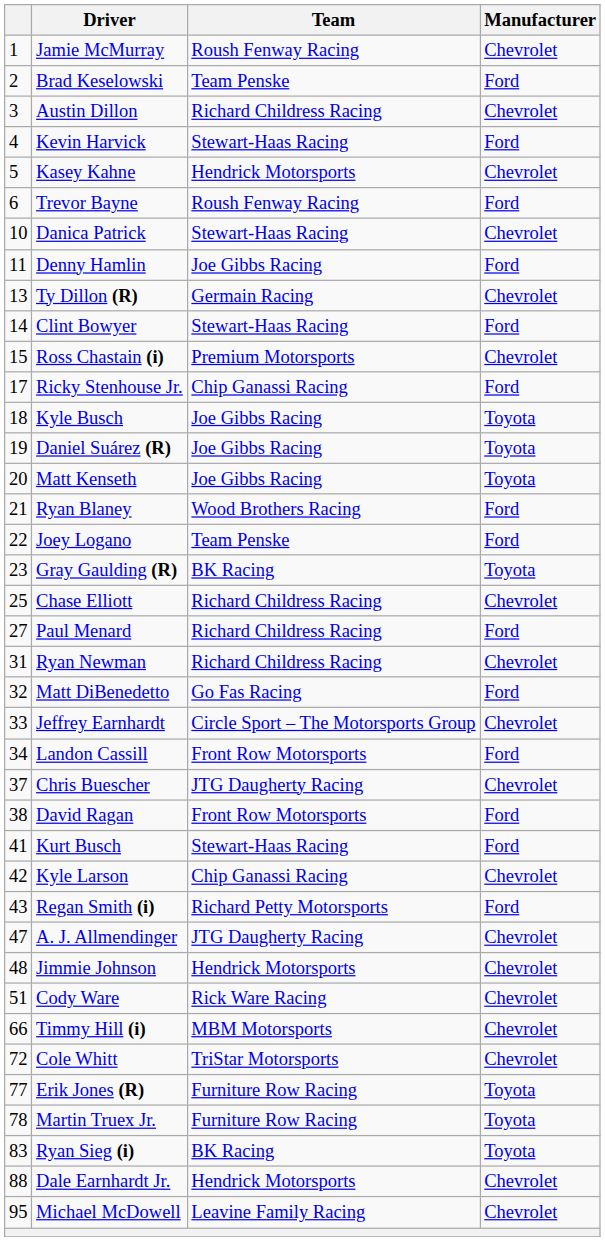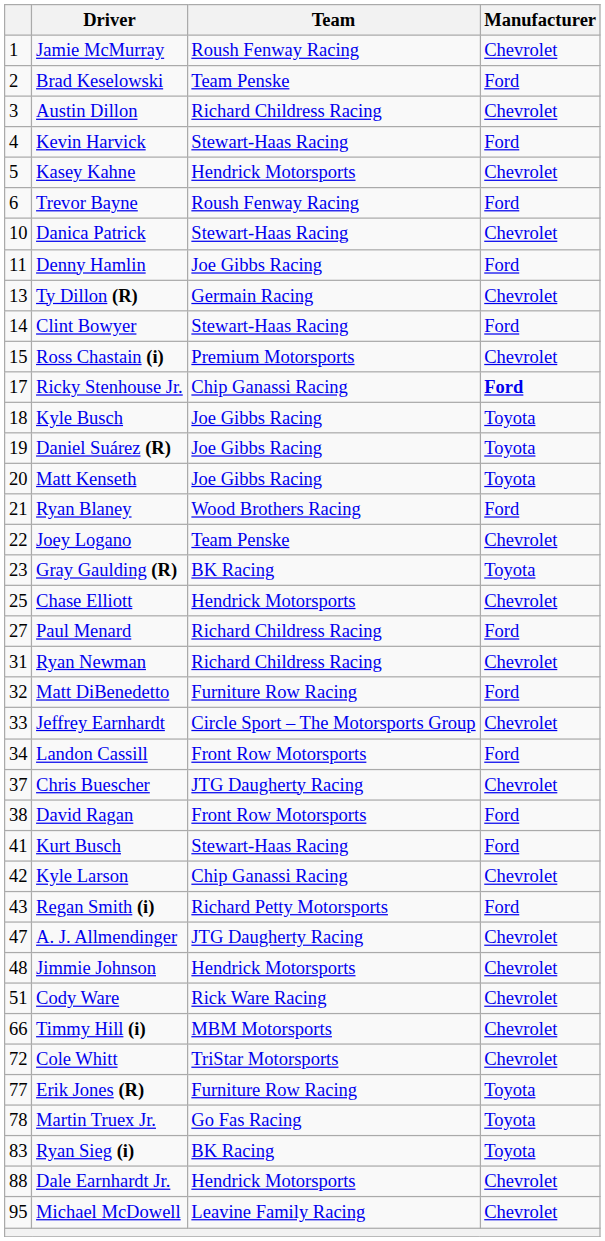 <table class="wikitable" style="font-size:95%">
 <tr>
 <th></th>
 <th>Driver</th>
 <th>Team</th>
 <th>Manufacturer</th>
 </tr>
 <tr>
 <td>1</td>
 <td><a href='#'>Jamie McMurray</a></td>
 <td><a href='#'>Roush Fenway Racing</a></td>
 <td><a href='#'>Chevrolet</a></td>
 </tr>
 <tr>
 <td>2</td>
 <td><a href='#'>Brad Keselowski</a></td>
 <td><a href='#'>Team Penske</a></td>
 <td><a href='#'>Ford</a></td>
 </tr>
 <tr>
 <td>3</td>
 <td><a href='#'>Austin Dillon</a></td>
 <td><a href='#'>Richard Childress Racing</a></td>
 <td><a href='#'>Chevrolet</a></td>
 </tr>
 <tr>
 <td>4</td>
 <td><a href='#'>Kevin Harvick</a></td>
 <td><a href='#'>Stewart-Haas Racing</a></td>
 <td><a href='#'>Ford</a></td>
 </tr>
 <tr>
 <td>5</td>
 <td><a href='#'>Kasey Kahne</a></td>
 <td><a href='#'>Hendrick Motorsports</a></td>
 <td><a href='#'>Chevrolet</a></td>
 </tr>
 <tr>
 <td>6</td>
 <td><a href='#'>Trevor Bayne</a></td>
 <td><a href='#'>Roush Fenway Racing</a></td>
 <td><a href='#'>Ford</a></td>
 </tr>
 <tr>
 <td>10</td>
 <td><a href='#'>Danica Patrick</a></td>
 <td><a href='#'>Stewart-Haas Racing</a></td>
 <td><a href='#'>Chevrolet</a></td>
 </tr>
 <tr>
 <td>11</td>
 <td><a href='#'>Denny Hamlin</a></td>
 <td><a href='#'>Joe Gibbs Racing</a></td>
 <td><a href='#'>Ford</a></td>
 </tr>
 <tr>
 <td>13</td>
 <td><a href='#'>Ty Dillon</a> <strong>(R)</strong></td>
 <td><a href='#'>Germain Racing</a></td>
 <td><a href='#'>Chevrolet</a></td>
 </tr>
 <tr>
 <td>14</td>
 <td><a href='#'>Clint Bowyer</a></td>
 <td><a href='#'>Stewart-Haas Racing</a></td>
 <td><a href='#'>Ford</a></td>
 </tr>
 <tr>
 <td>15</td>
 <td><a href='#'>Ross Chastain</a> <strong>(i)</strong></td>
 <td><a href='#'>Premium Motorsports</a></td>
 <td><a href='#'>Chevrolet</a></td>
 </tr>
 <tr>
 <td>17</td>
 <td><a href='#'>Ricky Stenhouse Jr.</a></td>
 <td><a href='#'>Chip Ganassi Racing</a></td>
-<td><a href='#'>Ford</a></td>
+<td><strong><a href='#'>Ford</a></strong></td>
 </tr>
 <tr>
 <td>18</td>
 <td><a href='#'>Kyle Busch</a></td>
 <td><a href='#'>Joe Gibbs Racing</a></td>
 <td><a href='#'>Toyota</a></td>
 </tr>
 <tr>
 <td>19</td>
 <td><a href='#'>Daniel Suárez</a> <strong>(R)</strong></td>
 <td><a href='#'>Joe Gibbs Racing</a></td>
 <td><a href='#'>Toyota</a></td>
 </tr>
 <tr>
 <td>20</td>
 <td><a href='#'>Matt Kenseth</a></td>
 <td><a href='#'>Joe Gibbs Racing</a></td>
 <td><a href='#'>Toyota</a></td>
 </tr>
 <tr>
 <td>21</td>
 <td><a href='#'>Ryan Blaney</a></td>
 <td><a href='#'>Wood Brothers Racing</a></td>
 <td><a href='#'>Ford</a></td>
 </tr>
 <tr>
 <td>22</td>
 <td><a href='#'>Joey Logano</a></td>
 <td><a href='#'>Team Penske</a></td>
-<td><a href='#'>Ford</a></td>
+<td><a href='#'>Chevrolet</a></td>
 </tr>
 <tr>
 <td>23</td>
 <td><a href='#'>Gray Gaulding</a> <strong>(R)</strong></td>
 <td><a href='#'>BK Racing</a></td>
 <td><a href='#'>Toyota</a></td>
 </tr>
 <tr>
 <td>25</td>
 <td><a href='#'>Chase Elliott</a></td>
-<td><a href='#'>Richard Childress Racing</a></td>
+<td><a href='#'>Hendrick Motorsports</a></td>
 <td><a href='#'>Chevrolet</a></td>
 </tr>
 <tr>
 <td>27</td>
 <td><a href='#'>Paul Menard</a></td>
 <td><a href='#'>Richard Childress Racing</a></td>
 <td><a href='#'>Ford</a></td>
 </tr>
 <tr>
 <td>31</td>
 <td><a href='#'>Ryan Newman</a></td>
 <td><a href='#'>Richard Childress Racing</a></td>
 <td><a href='#'>Chevrolet</a></td>
 </tr>
 <tr>
 <td>32</td>
 <td><a href='#'>Matt DiBenedetto</a></td>
-<td><a href='#'>Go Fas Racing</a></td>
+<td><a href='#'>Furniture Row Racing</a></td>
 <td><a href='#'>Ford</a></td>
 </tr>
 <tr>
 <td>33</td>
 <td><a href='#'>Jeffrey Earnhardt</a></td>
 <td><a href='#'>Circle Sport – The Motorsports Group</a></td>
 <td><a href='#'>Chevrolet</a></td>
 </tr>
 <tr>
 <td>34</td>
 <td><a href='#'>Landon Cassill</a></td>
 <td><a href='#'>Front Row Motorsports</a></td>
 <td><a href='#'>Ford</a></td>
 </tr>
 <tr>
 <td>37</td>
 <td><a href='#'>Chris Buescher</a></td>
 <td><a href='#'>JTG Daugherty Racing</a></td>
 <td><a href='#'>Chevrolet</a></td>
 </tr>
 <tr>
 <td>38</td>
 <td><a href='#'>David Ragan</a></td>
 <td><a href='#'>Front Row Motorsports</a></td>
 <td><a href='#'>Ford</a></td>
 </tr>
 <tr>
 <td>41</td>
 <td><a href='#'>Kurt Busch</a></td>
 <td><a href='#'>Stewart-Haas Racing</a></td>
 <td><a href='#'>Ford</a></td>
 </tr>
 <tr>
 <td>42</td>
 <td><a href='#'>Kyle Larson</a></td>
 <td><a href='#'>Chip Ganassi Racing</a></td>
 <td><a href='#'>Chevrolet</a></td>
 </tr>
 <tr>
 <td>43</td>
 <td><a href='#'>Regan Smith</a> <strong>(i)</strong></td>
 <td><a href='#'>Richard Petty Motorsports</a></td>
 <td><a href='#'>Ford</a></td>
 </tr>
 <tr>
 <td>47</td>
 <td><a href='#'>A. J. Allmendinger</a></td>
 <td><a href='#'>JTG Daugherty Racing</a></td>
 <td><a href='#'>Chevrolet</a></td>
 </tr>
 <tr>
 <td>48</td>
 <td><a href='#'>Jimmie Johnson</a></td>
 <td><a href='#'>Hendrick Motorsports</a></td>
 <td><a href='#'>Chevrolet</a></td>
 </tr>
 <tr>
 <td>51</td>
 <td><a href='#'>Cody Ware</a></td>
 <td><a href='#'>Rick Ware Racing</a></td>
 <td><a href='#'>Chevrolet</a></td>
 </tr>
 <tr>
 <td>66</td>
 <td><a href='#'>Timmy Hill</a> <strong>(i)</strong></td>
 <td><a href='#'>MBM Motorsports</a></td>
 <td><a href='#'>Chevrolet</a></td>
 </tr>
 <tr>
 <td>72</td>
 <td><a href='#'>Cole Whitt</a></td>
 <td><a href='#'>TriStar Motorsports</a></td>
 <td><a href='#'>Chevrolet</a></td>
 </tr>
 <tr>
 <td>77</td>
 <td><a href='#'>Erik Jones</a> <strong>(R)</strong></td>
 <td><a href='#'>Furniture Row Racing</a></td>
 <td><a href='#'>Toyota</a></td>
 </tr>
 <tr>
 <td>78</td>
 <td><a href='#'>Martin Truex Jr.</a></td>
-<td><a href='#'>Furniture Row Racing</a></td>
+<td><a href='#'>Go Fas Racing</a></td>
 <td><a href='#'>Toyota</a></td>
 </tr>
 <tr>
 <td>83</td>
 <td><a href='#'>Ryan Sieg</a> <strong>(i)</strong></td>
 <td><a href='#'>BK Racing</a></td>
 <td><a href='#'>Toyota</a></td>
 </tr>
 <tr>
 <td>88</td>
 <td><a href='#'>Dale Earnhardt Jr.</a></td>
 <td><a href='#'>Hendrick Motorsports</a></td>
 <td><a href='#'>Chevrolet</a></td>
 </tr>
 <tr>
 <td>95</td>
 <td><a href='#'>Michael McDowell</a></td>
 <td><a href='#'>Leavine Family Racing</a></td>
 <td><a href='#'>Chevrolet</a></td>
 </tr>
 <tr>
 <th colspan="4"></th>
 </tr>
 </table>
